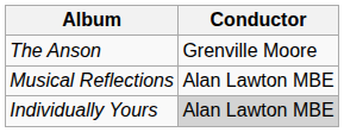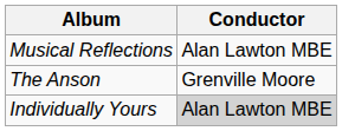 <table class="sortable wikitable">
 <tr>
 <th>Album</th>
 <th>Conductor</th>
 </tr>
 <tr>
+<td><em>Musical Reflections</em></td>
+<td>Alan Lawton MBE</td>
+</tr>
+<tr>
 <td><em>The Anson</em></td>
 <td>Grenville Moore</td>
-</tr>
-<tr>
-<td><em>Musical Reflections</em></td>
-<td>Alan Lawton MBE</td>
 </tr>
 <tr>
 <td><em>Individually Yours</em></td>
 <td style="background: lightgrey;">Alan Lawton MBE</td>
 </tr>
 </table>
